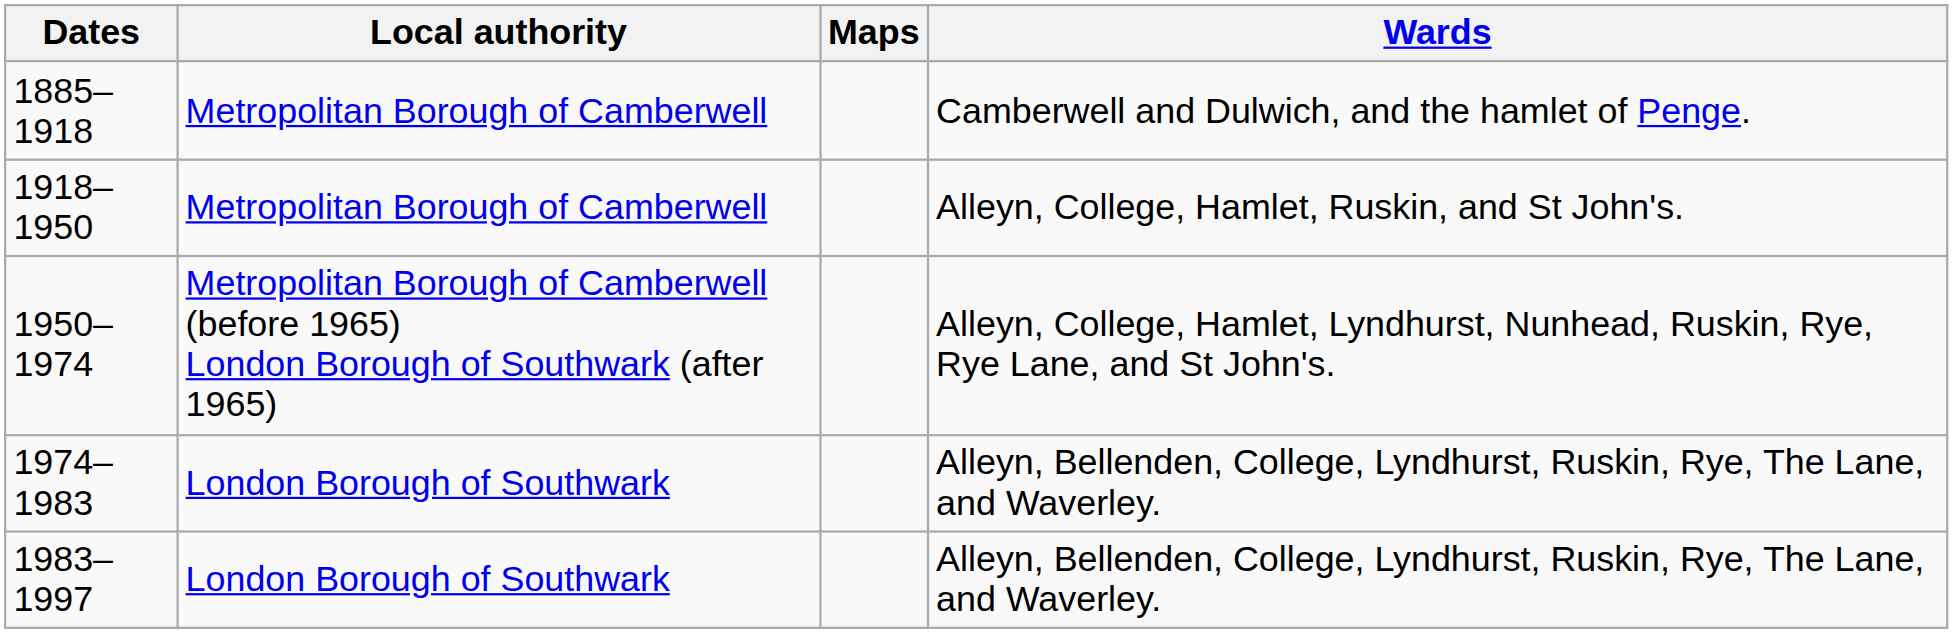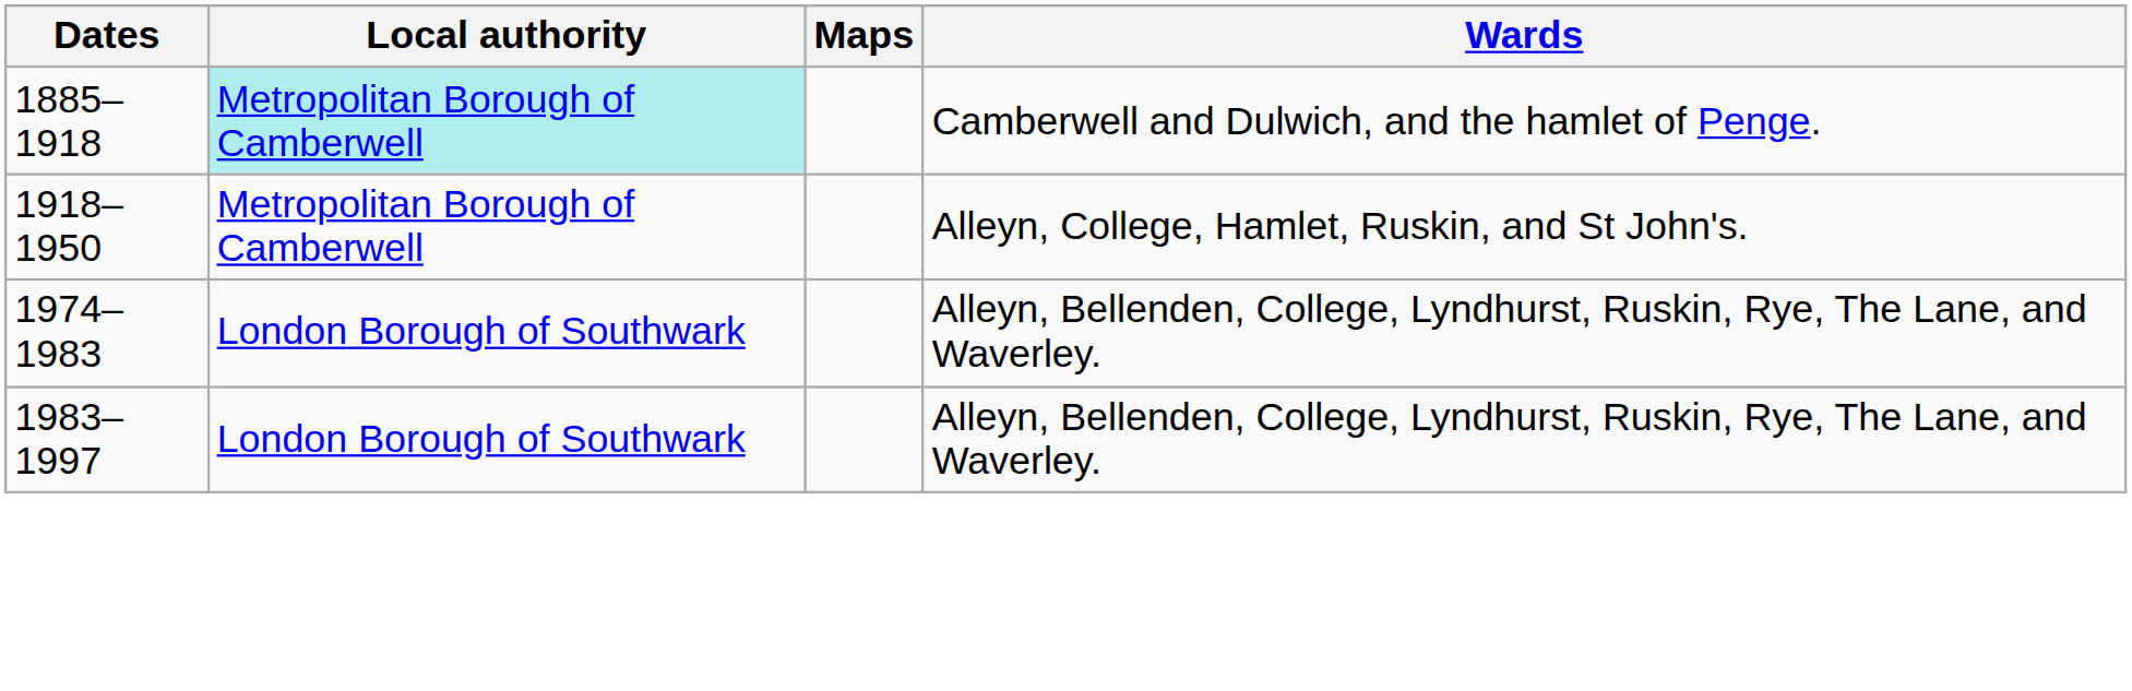 <table class=wikitable>
 <tr>
 <th>Dates</th>
 <th>Local authority</th>
 <th>Maps</th>
 <th><a href='#'>Wards</a></th>
 </tr>
 <tr>
 <td>1885–1918</td>
-<td><a href='#'>Metropolitan Borough of Camberwell</a></td>
+<td style="background: paleturquoise;"><a href='#'>Metropolitan Borough of Camberwell</a></td>
 <td></td>
 <td>Camberwell and Dulwich, and the hamlet of <a href='#'>Penge</a>.</td>
 </tr>
 <tr>
 <td>1918–1950</td>
 <td><a href='#'>Metropolitan Borough of Camberwell</a></td>
 <td></td>
 <td>Alleyn, College, Hamlet, Ruskin, and St John's.</td>
-</tr>
-<tr>
-<td>1950–1974</td>
-<td><a href='#'>Metropolitan Borough of Camberwell</a> (before 1965)<br><a href='#'>London Borough of Southwark</a> (after 1965)</td>
-<td></td>
-<td>Alleyn, College, Hamlet, Lyndhurst, Nunhead, Ruskin, Rye, Rye Lane, and St John's.</td>
 </tr>
 <tr>
 <td>1974–1983</td>
 <td><a href='#'>London Borough of Southwark</a></td>
 <td></td>
 <td>Alleyn, Bellenden, College, Lyndhurst, Ruskin, Rye, The Lane, and Waverley.</td>
 </tr>
 <tr>
 <td>1983–1997</td>
 <td><a href='#'>London Borough of Southwark</a></td>
 <td></td>
 <td>Alleyn, Bellenden, College, Lyndhurst, Ruskin, Rye, The Lane, and Waverley.</td>
 </tr>
 </table>
